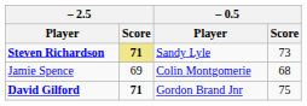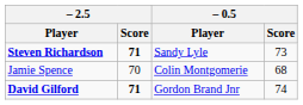 <table class=wikitable>
 <tr>
 <th colspan=2> – 2.5</th>
 <th colspan=2> – 0.5</th>
 </tr>
 <tr>
 <th width=145>Player</th>
 <th>Score</th>
 <th width=145>Player</th>
 <th>Score</th>
 </tr>
 <tr>
 <td><strong><a href='#'>Steven Richardson</a></strong></td>
-<td align=center style="background: khaki;"><strong>71</strong></td>
+<td align=center><strong>71</strong></td>
 <td><a href='#'>Sandy Lyle</a></td>
 <td align=center>73</td>
 </tr>
 <tr>
 <td><a href='#'>Jamie Spence</a></td>
-<td align=center>69</td>
+<td align=center>70</td>
 <td><a href='#'>Colin Montgomerie</a></td>
 <td align=center>68</td>
 </tr>
 <tr>
 <td><strong><a href='#'>David Gilford</a></strong></td>
 <td align=center><strong>71</strong></td>
 <td><a href='#'>Gordon Brand Jnr</a></td>
-<td align=center>75</td>
+<td align=center>74</td>
 </tr>
 </table>
